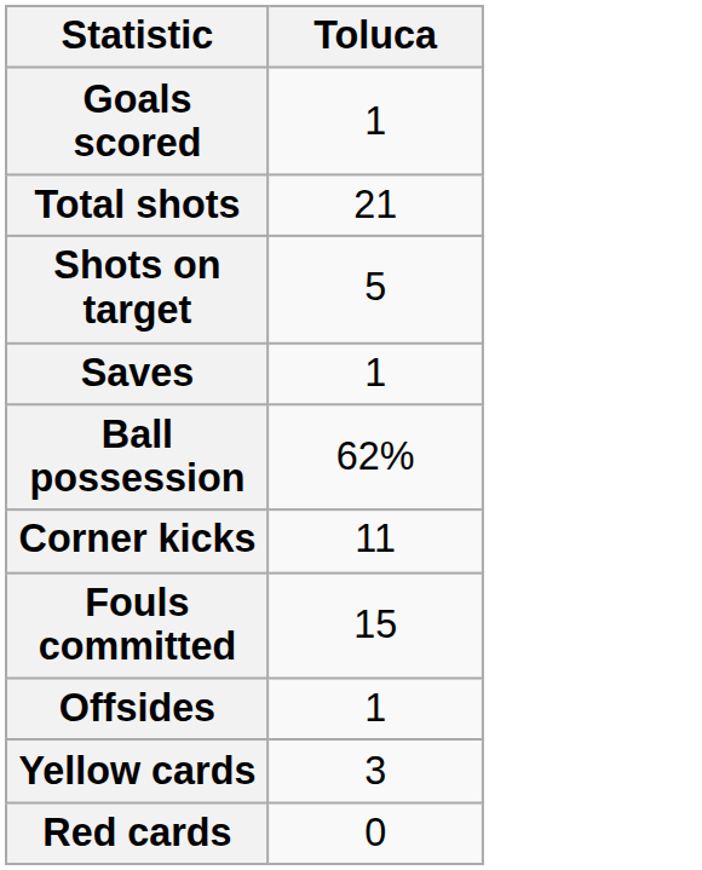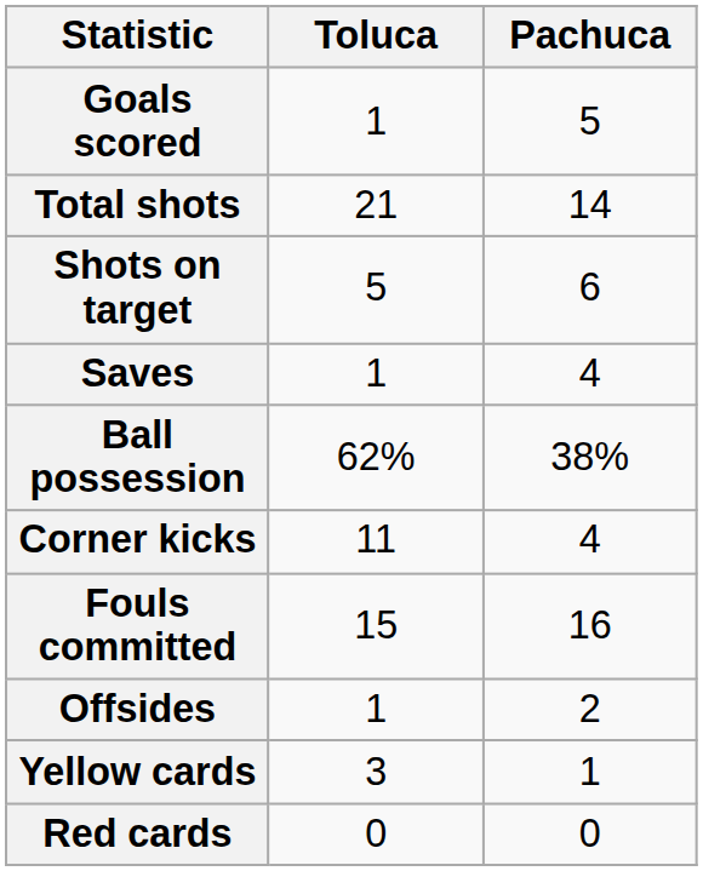 <table class="wikitable plainrowheaders" style="text-align:center">
 <tr>
 <th scope="col" style="width:100px">Statistic</th>
 <th scope="col" style="width:80px">Toluca</th>
+<th scope="col" style="width:80px">Pachuca</th>
 </tr>
 <tr>
 <th scope=row>Goals scored</th>
 <td>1</td>
+<td>5</td>
 </tr>
 <tr>
 <th scope=row>Total shots</th>
 <td>21</td>
+<td>14</td>
 </tr>
 <tr>
 <th scope=row>Shots on target</th>
 <td>5</td>
+<td>6</td>
 </tr>
 <tr>
 <th scope=row>Saves</th>
 <td>1</td>
+<td>4</td>
 </tr>
 <tr>
 <th scope=row>Ball possession</th>
 <td>62%</td>
+<td>38%</td>
 </tr>
 <tr>
 <th scope=row>Corner kicks</th>
 <td>11</td>
+<td>4</td>
 </tr>
 <tr>
 <th scope=row>Fouls committed</th>
 <td>15</td>
+<td>16</td>
 </tr>
 <tr>
 <th scope=row>Offsides</th>
 <td>1</td>
+<td>2</td>
 </tr>
 <tr>
 <th scope=row>Yellow cards</th>
 <td>3</td>
+<td>1</td>
 </tr>
 <tr>
 <th scope=row>Red cards</th>
 <td>0</td>
+<td>0</td>
 </tr>
 </table>
